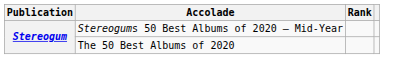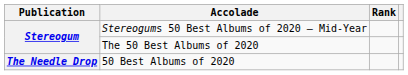 <table class="wikitable sortable plainrowheaders">
 <tr>
 <th scope="col">Publication</th>
 <th scope="col">Accolade</th>
 <th scope="col">Rank</th>
 <th scope="col" class="unsortable"></th>
 </tr>
 <tr>
 <th scope="row" rowspan="2"><em><a href='#'>Stereogum</a></em></th>
 <td><em>Stereogum</em>s 50 Best Albums of 2020 – Mid-Year</td>
 <td></td>
 <td></td>
 </tr>
 <tr>
 <td>The 50 Best Albums of 2020</td>
 <td></td>
 <td></td>
 </tr>
+<tr>
+<th scope="row"><em><a href='#'>The Needle Drop</a></em></th>
+<td>50 Best Albums of 2020</td>
+<td></td>
+<td></td>
+</tr>
 </table>
